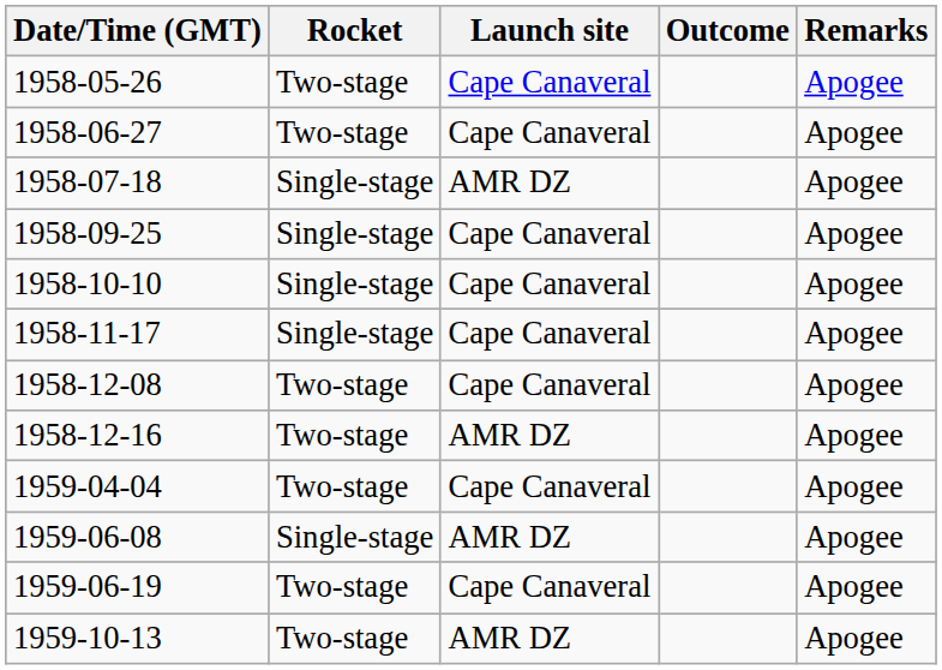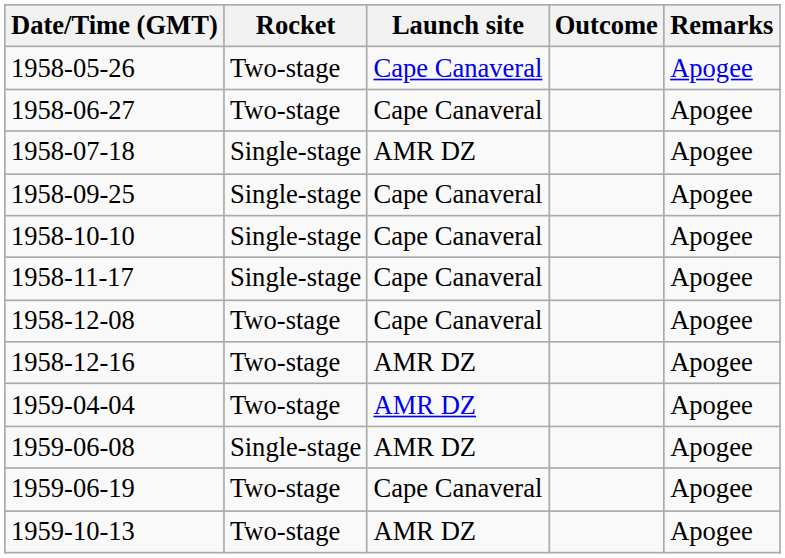 <table class="wikitable" border="1">
 <tr>
 <th>Date/Time (GMT)</th>
 <th>Rocket</th>
 <th>Launch site</th>
 <th>Outcome</th>
 <th>Remarks</th>
 </tr>
 <tr>
 <td>1958-05-26</td>
 <td>Two-stage</td>
 <td><a href='#'>Cape Canaveral</a></td>
 <td></td>
 <td><a href='#'>Apogee</a> </td>
 </tr>
 <tr>
 <td>1958-06-27</td>
 <td>Two-stage</td>
 <td>Cape Canaveral</td>
 <td></td>
 <td>Apogee </td>
 </tr>
 <tr>
 <td>1958-07-18</td>
 <td>Single-stage</td>
 <td>AMR DZ</td>
 <td></td>
 <td>Apogee </td>
 </tr>
 <tr>
 <td>1958-09-25</td>
 <td>Single-stage</td>
 <td>Cape Canaveral</td>
 <td></td>
 <td>Apogee </td>
 </tr>
 <tr>
 <td>1958-10-10</td>
 <td>Single-stage</td>
 <td>Cape Canaveral</td>
 <td></td>
 <td>Apogee </td>
 </tr>
 <tr>
 <td>1958-11-17</td>
 <td>Single-stage</td>
 <td>Cape Canaveral</td>
 <td></td>
 <td>Apogee </td>
 </tr>
 <tr>
 <td>1958-12-08</td>
 <td>Two-stage</td>
 <td>Cape Canaveral</td>
 <td></td>
 <td>Apogee </td>
 </tr>
 <tr>
 <td>1958-12-16</td>
 <td>Two-stage</td>
 <td>AMR DZ</td>
 <td></td>
 <td>Apogee </td>
 </tr>
 <tr>
 <td>1959-04-04</td>
 <td>Two-stage</td>
-<td>Cape Canaveral</td>
+<td><a href='#'>AMR DZ</a></td>
 <td></td>
 <td>Apogee </td>
 </tr>
 <tr>
 <td>1959-06-08</td>
 <td>Single-stage</td>
 <td>AMR DZ</td>
 <td></td>
 <td>Apogee </td>
 </tr>
 <tr>
 <td>1959-06-19</td>
 <td>Two-stage</td>
 <td>Cape Canaveral</td>
 <td></td>
 <td>Apogee </td>
 </tr>
 <tr>
 <td>1959-10-13</td>
 <td>Two-stage</td>
 <td>AMR DZ</td>
 <td></td>
 <td>Apogee </td>
 </tr>
 </table>
